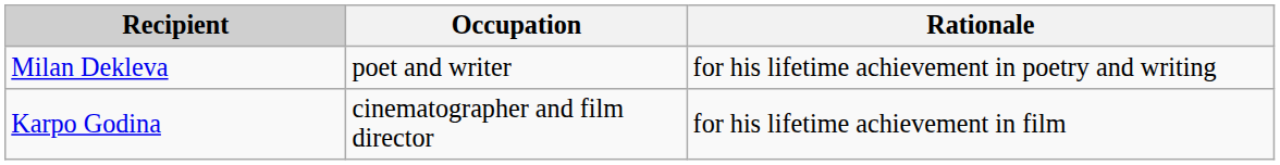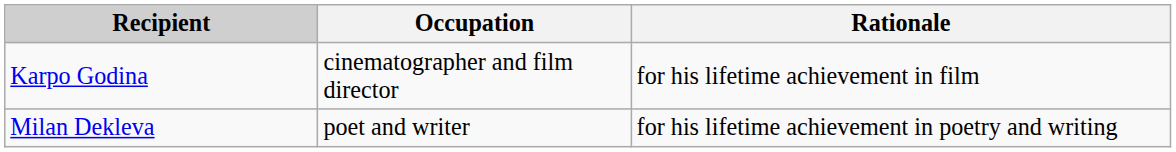 <table class="wikitable">
 <tr>
 <th style="background-color:#cfcfcf;"  align="center">Recipient</th>
 <th>Occupation</th>
 <th>Rationale</th>
 </tr>
 <tr>
+<td style="width: 200px;"><a href='#'>Karpo Godina</a></td>
+<td style="width: 200px;">cinematographer and film director</td>
+<td style="width: 350px;">for his lifetime achievement in film</td>
+</tr>
+<tr>
 <td><a href='#'>Milan Dekleva</a></td>
 <td>poet and writer</td>
 <td>for his lifetime achievement in poetry and writing</td>
 </tr>
-<tr>
-<td style="width: 200px;"><a href='#'>Karpo Godina</a></td>
-<td style="width: 200px;">cinematographer and film director</td>
-<td style="width: 350px;">for his lifetime achievement in film</td>
-</tr>
 </table>
